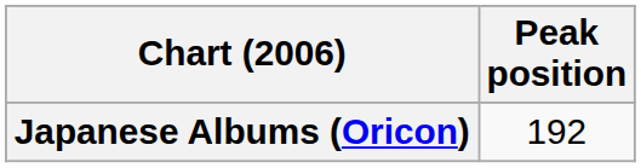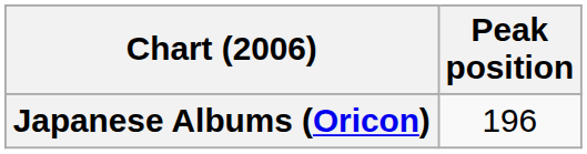 <table class="wikitable plainrowheaders">
 <tr>
 <th>Chart (2006)</th>
 <th>Peak<br>position</th>
 </tr>
 <tr>
 <th scope="row">Japanese Albums (<a href='#'>Oricon</a>)</th>
-<td style="text-align:center;">192</td>
+<td style="text-align:center;">196</td>
 </tr>
 </table>
